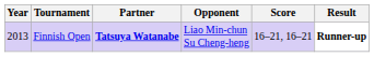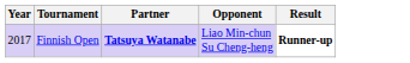 <table class="sortable wikitable" style="font-size: 90%;">
 <tr>
 <th>Year</th>
 <th>Tournament</th>
 <th>Partner</th>
 <th>Opponent</th>
-<th>Score</th>
 <th>Result</th>
 </tr>
 <tr style="background:#D8CEF6">
-<td align="center">2013</td>
+<td align="center">2017</td>
 <td align="left"><a href='#'>Finnish Open</a></td>
 <td align="left"><strong> <a href='#'>Tatsuya Watanabe</a></strong></td>
 <td align="left"> <a href='#'>Liao Min-chun</a><br> <a href='#'>Su Cheng-heng</a></td>
-<td align="left">16–21, 16–21</td>
 <td style="text-align:left; background:white"> <strong>Runner-up</strong></td>
 </tr>
 </table>
